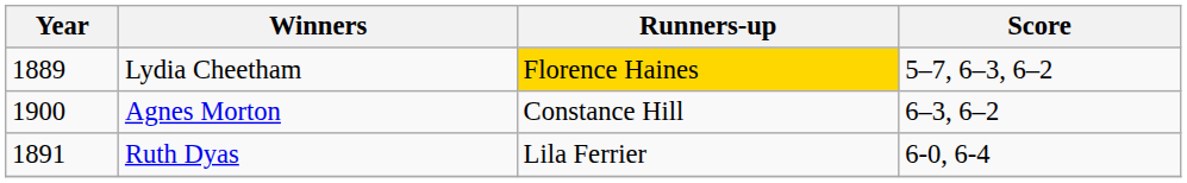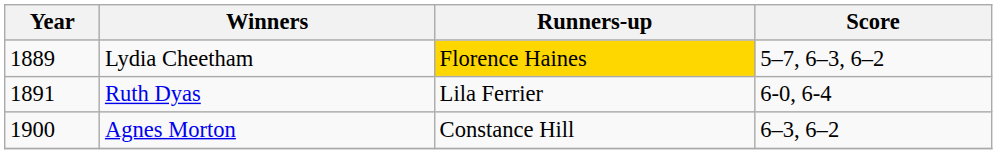 <table class="wikitable">
 <tr>
 <th style="width:60px;">Year</th>
 <th style="width:230px;">Winners</th>
 <th style="width:220px;">Runners-up</th>
 <th style="width:160px;">Score</th>
 </tr>
 <tr>
 <td>1889</td>
 <td> Lydia Cheetham</td>
 <td style="background: gold;"> Florence Haines</td>
 <td>5–7, 6–3, 6–2</td>
 </tr>
 <tr>
+<td>1891</td>
+<td> <a href='#'>Ruth Dyas</a></td>
+<td> Lila Ferrier</td>
+<td>6-0, 6-4</td>
+</tr>
+<tr>
 <td>1900</td>
 <td> <a href='#'>Agnes Morton</a></td>
 <td> Constance Hill</td>
 <td>6–3, 6–2</td>
 </tr>
 <tr>
-<td>1891</td>
-<td> <a href='#'>Ruth Dyas</a></td>
-<td> Lila Ferrier</td>
-<td>6-0, 6-4</td>
-</tr>
-<tr>
 </tr>
 </table>
